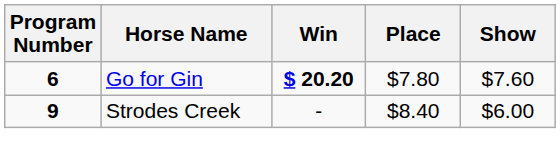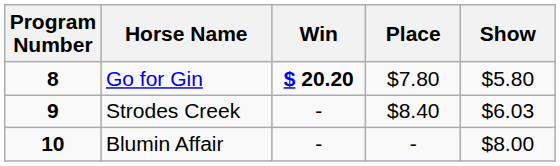 <table class="wikitable sortable" style="font-size:90%">
 <tr>
 <th width="58px">Program<br>Number</th>
 <th width="110px">Horse Name<br></th>
 <th width="58px">Win<br></th>
 <th width="58px">Place<br></th>
 <th width="58px">Show</th>
 </tr>
 <tr>
-<td align=center><strong>6</strong></td>
+<td align=center><strong>8</strong></td>
 <td><a href='#'>Go for Gin</a></td>
 <td align=center><strong><a href='#'>$</a> 20.20</strong></td>
 <td align=center>$7.80</td>
-<td align=center>$7.60</td>
+<td align=center>$5.80</td>
 </tr>
 <tr>
 <td align=center><strong>9</strong></td>
 <td>Strodes Creek</td>
 <td align=center>-</td>
 <td align=center>$8.40</td>
-<td align=center>$6.00</td>
+<td align=center>$6.03</td>
+</tr>
+<tr>
+<td align=center><strong>10</strong></td>
+<td>Blumin Affair</td>
+<td align=center>-</td>
+<td align=center>-</td>
+<td align=center>$8.00</td>
 </tr>
 </table>
